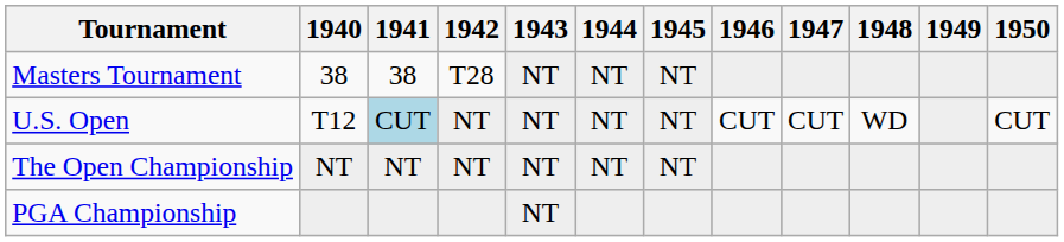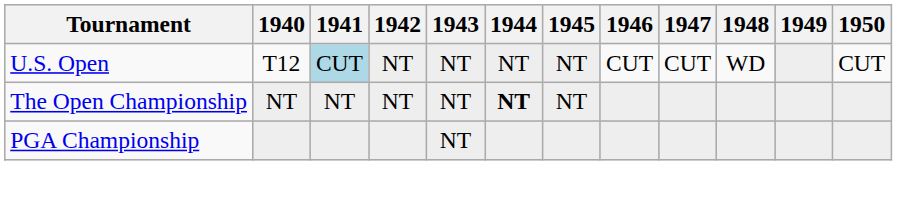 <table class="wikitable" style="font-size:95%;text-align:center;">
 <tr>
 <th>Tournament</th>
 <th>1940</th>
 <th>1941</th>
 <th>1942</th>
 <th>1943</th>
 <th>1944</th>
 <th>1945</th>
 <th>1946</th>
 <th>1947</th>
 <th>1948</th>
 <th>1949</th>
 <th>1950</th>
-</tr>
-<tr>
-<td align=left><a href='#'>Masters Tournament</a></td>
-<td>38</td>
-<td>38</td>
-<td>T28</td>
-<td style="background:#eeeeee;">NT</td>
-<td style="background:#eeeeee;">NT</td>
-<td style="background:#eeeeee;">NT</td>
-<td style="background:#eeeeee;"></td>
-<td style="background:#eeeeee;"></td>
-<td style="background:#eeeeee;"></td>
-<td style="background:#eeeeee;"></td>
-<td style="background:#eeeeee;"></td>
 </tr>
 <tr>
 <td align=left><a href='#'>U.S. Open</a></td>
 <td>T12</td>
 <td style="background: lightblue;">CUT</td>
 <td style="background:#eeeeee;">NT</td>
 <td style="background:#eeeeee;">NT</td>
 <td style="background:#eeeeee;">NT</td>
 <td style="background:#eeeeee;">NT</td>
 <td>CUT</td>
 <td>CUT</td>
 <td>WD</td>
 <td style="background:#eeeeee;"></td>
 <td>CUT</td>
 </tr>
 <tr>
 <td align=left><a href='#'>The Open Championship</a></td>
 <td style="background:#eeeeee;">NT</td>
 <td style="background:#eeeeee;">NT</td>
 <td style="background:#eeeeee;">NT</td>
 <td style="background:#eeeeee;">NT</td>
-<td style="background:#eeeeee;">NT</td>
+<td style="background:#eeeeee;"><strong>NT</strong></td>
 <td style="background:#eeeeee;">NT</td>
 <td style="background:#eeeeee;"></td>
 <td style="background:#eeeeee;"></td>
 <td style="background:#eeeeee;"></td>
 <td style="background:#eeeeee;"></td>
 <td style="background:#eeeeee;"></td>
 </tr>
 <tr>
 <td align=left><a href='#'>PGA Championship</a></td>
 <td style="background:#eeeeee;"></td>
 <td style="background:#eeeeee;"></td>
 <td style="background:#eeeeee;"></td>
 <td style="background:#eeeeee;">NT</td>
 <td style="background:#eeeeee;"></td>
 <td style="background:#eeeeee;"></td>
 <td style="background:#eeeeee;"></td>
 <td style="background:#eeeeee;"></td>
 <td style="background:#eeeeee;"></td>
 <td style="background:#eeeeee;"></td>
 <td style="background:#eeeeee;"></td>
 </tr>
 </table>
